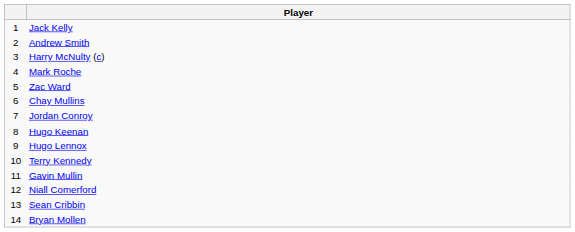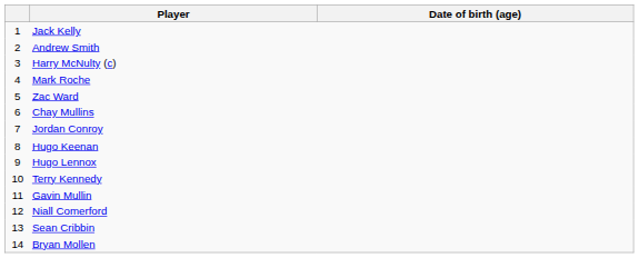 <table class="sortable wikitable plainrowheaders" style="font-size:95%; width: 70%">
 <tr>
 <th scope="col" style="width:4%"></th>
 <th scope="col">Player</th>
+<th scope="col">Date of birth (age)</th>
 </tr>
 <tr>
 <td style="text-align:center; border:0">1</td>
 <td style="text-align:left; border:0"><a href='#'>Jack Kelly</a></td>
+<td style="text-align:left; border:0"></td>
 </tr>
 <tr>
 <td style="text-align:center; border:0">2</td>
 <td style="text-align:left; border:0"><a href='#'>Andrew Smith</a></td>
+<td style="text-align:left; border:0"></td>
 </tr>
 <tr>
 <td style="text-align:center; border:0">3</td>
 <td style="text-align:left; border:0"><a href='#'>Harry McNulty</a> (<a href='#'>c</a>)</td>
+<td style="text-align:left; border:0"></td>
 </tr>
 <tr>
 <td style="text-align:center; border:0">4</td>
 <td style="text-align:left; border:0"><a href='#'>Mark Roche</a></td>
+<td style="text-align:left; border:0"></td>
 </tr>
 <tr>
 <td style="text-align:center; border:0">5</td>
 <td style="text-align:left; border:0"><a href='#'>Zac Ward</a></td>
+<td style="text-align:left; border:0"></td>
 </tr>
 <tr>
 <td style="text-align:center; border:0">6</td>
 <td style="text-align:left; border:0"><a href='#'>Chay Mullins</a></td>
+<td style="text-align:left; border:0"></td>
 </tr>
 <tr>
 <td style="text-align:center; border:0">7</td>
 <td style="text-align:left; border:0"><a href='#'>Jordan Conroy</a></td>
+<td style="text-align:left; border:0"></td>
 </tr>
 <tr>
 <td style="text-align:center; border:0">8</td>
 <td style="text-align:left; border:0"><a href='#'>Hugo Keenan</a></td>
+<td style="text-align:left; border:0"></td>
 </tr>
 <tr>
 <td style="text-align:center; border:0">9</td>
 <td style="text-align:left; border:0"><a href='#'>Hugo Lennox</a></td>
+<td style="text-align:left; border:0"></td>
 </tr>
 <tr>
 <td style="text-align:center; border:0">10</td>
 <td style="text-align:left; border:0"><a href='#'>Terry Kennedy</a></td>
+<td style="text-align:left; border:0"></td>
 </tr>
 <tr>
 <td style="text-align:center; border:0">11</td>
 <td style="text-align:left; border:0"><a href='#'>Gavin Mullin</a></td>
+<td style="text-align:left; border:0"></td>
 </tr>
 <tr>
 <td style="text-align:center; border:0">12</td>
 <td style="text-align:left; border:0"><a href='#'>Niall Comerford</a></td>
+<td style="text-align:left; border:0"></td>
 </tr>
 <tr>
 <td style="text-align:center; border:0">13</td>
 <td style="text-align:left; border:0"><a href='#'>Sean Cribbin</a></td>
+<td style="text-align:left; border:0"></td>
 </tr>
 <tr>
 <td style="text-align:center; border:0">14</td>
 <td style="text-align:left; border:0"><a href='#'>Bryan Mollen</a></td>
+<td style="text-align:left; border:0"></td>
 </tr>
 </table>
